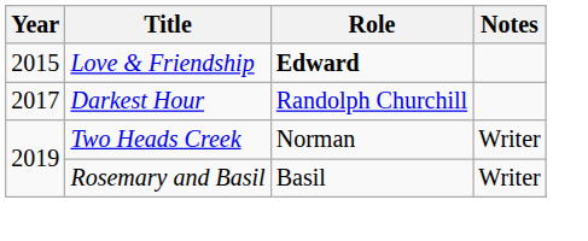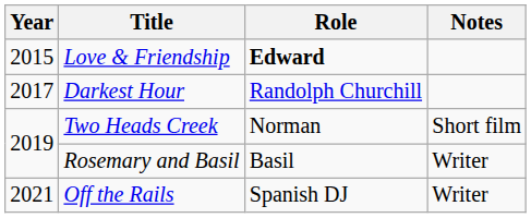 <table class="wikitable sortable">
 <tr>
 <th>Year</th>
 <th>Title</th>
 <th>Role</th>
 <th class="unsortable">Notes</th>
 </tr>
 <tr>
 <td>2015</td>
 <td><em><a href='#'>Love & Friendship</a></em></td>
 <td><strong>Edward</strong></td>
 <td></td>
 </tr>
 <tr>
 <td>2017</td>
 <td><em><a href='#'>Darkest Hour</a></em></td>
 <td><a href='#'>Randolph Churchill</a></td>
 <td></td>
 </tr>
 <tr>
 <td rowspan="2">2019</td>
 <td><em><a href='#'>Two Heads Creek</a></em></td>
 <td>Norman</td>
-<td>Writer</td>
+<td>Short film</td>
 </tr>
 <tr>
 <td><em>Rosemary and Basil</em></td>
 <td>Basil</td>
 <td>Writer</td>
 </tr>
+<tr>
+<td>2021</td>
+<td><em><a href='#'>Off the Rails</a></em></td>
+<td>Spanish DJ</td>
+<td>Writer</td>
+</tr>
 </table>
